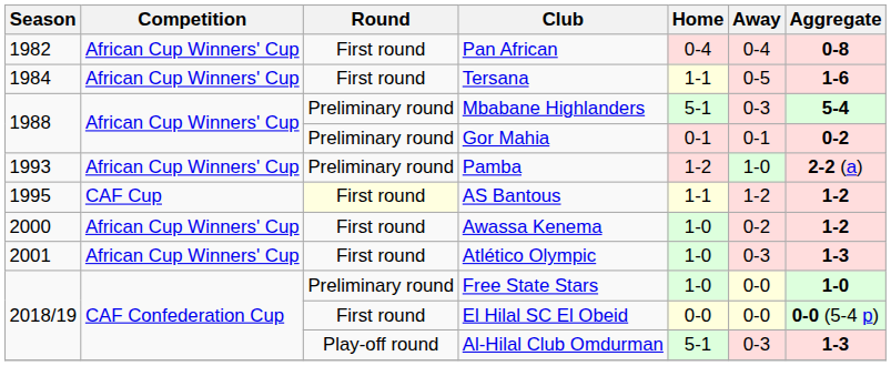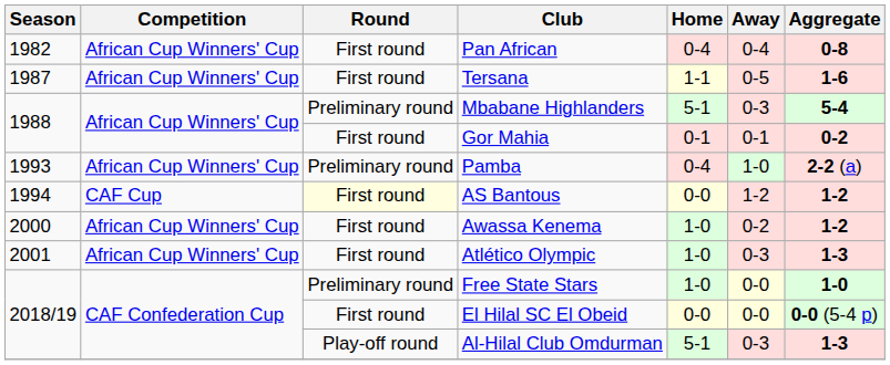 <table class="wikitable">
 <tr>
 <th>Season</th>
 <th>Competition</th>
 <th>Round</th>
 <th>Club</th>
 <th>Home</th>
 <th>Away</th>
 <th>Aggregate</th>
 </tr>
 <tr>
 <td>1982</td>
 <td><a href='#'>African Cup Winners' Cup</a></td>
 <td align=center>First round</td>
 <td> <a href='#'>Pan African</a></td>
 <td style="background:#fdd; text-align:center;">0-4</td>
 <td style="background:#fdd; text-align:center;">0-4</td>
 <td style="background:#fdd; text-align:center;"><strong>0-8</strong></td>
 </tr>
 <tr>
-<td>1984</td>
+<td>1987</td>
 <td><a href='#'>African Cup Winners' Cup</a></td>
 <td align=center>First round</td>
 <td> <a href='#'>Tersana</a></td>
 <td style="background:#ffd; text-align:center;">1-1</td>
 <td style="background:#fdd; text-align:center;">0-5</td>
 <td style="background:#fdd; text-align:center;"><strong>1-6</strong></td>
 </tr>
 <tr>
 <td rowspan=2>1988</td>
 <td rowspan=2><a href='#'>African Cup Winners' Cup</a></td>
 <td align=center>Preliminary round</td>
 <td> <a href='#'>Mbabane Highlanders</a></td>
 <td style="background:#dfd; text-align:center;">5-1</td>
 <td style="background:#fdd; text-align:center;">0-3</td>
 <td style="background:#dfd; text-align:center;"><strong>5-4</strong></td>
 </tr>
 <tr>
-<td align=center>Preliminary round</td>
+<td align=center>First round</td>
 <td> <a href='#'>Gor Mahia</a></td>
 <td style="background:#fdd; text-align:center;">0-1</td>
 <td style="background:#fdd; text-align:center;">0-1</td>
 <td style="background:#fdd; text-align:center;"><strong>0-2</strong></td>
 </tr>
 <tr>
 <td>1993</td>
 <td><a href='#'>African Cup Winners' Cup</a></td>
 <td align=center>Preliminary round</td>
 <td> <a href='#'>Pamba</a></td>
-<td style="background:#fdd; text-align:center;">1-2</td>
+<td style="background:#fdd; text-align:center;">0-4</td>
 <td style="background:#dfd; text-align:center;">1-0</td>
 <td style="background:#fdd; text-align:center;"><strong>2-2</strong> (<a href='#'>a</a>)</td>
 </tr>
 <tr>
-<td>1995</td>
+<td>1994</td>
 <td><a href='#'>CAF Cup</a></td>
 <td align=center style="background: lightyellow;">First round</td>
 <td> <a href='#'>AS Bantous</a></td>
-<td style="background:#ffd; text-align:center;">1-1</td>
+<td style="background:#ffd; text-align:center;">0-0</td>
 <td style="background:#fdd; text-align:center;">1-2</td>
 <td style="background:#fdd; text-align:center;"><strong>1-2</strong></td>
 </tr>
 <tr>
 <td>2000</td>
 <td><a href='#'>African Cup Winners' Cup</a></td>
 <td align=center>First round</td>
 <td> <a href='#'>Awassa Kenema</a></td>
 <td style="background:#dfd; text-align:center;">1-0</td>
 <td style="background:#fdd; text-align:center;">0-2</td>
 <td style="background:#fdd; text-align:center;"><strong>1-2</strong></td>
 </tr>
 <tr>
 <td>2001</td>
 <td><a href='#'>African Cup Winners' Cup</a></td>
 <td align=center>First round</td>
 <td> <a href='#'>Atlético Olympic</a></td>
 <td style="background:#dfd; text-align:center;">1-0</td>
 <td style="background:#fdd; text-align:center;">0-3</td>
 <td style="background:#fdd; text-align:center;"><strong>1-3</strong></td>
 </tr>
 <tr>
 <td rowspan=3>2018/19</td>
 <td rowspan=3><a href='#'>CAF Confederation Cup</a></td>
 <td align=center>Preliminary round</td>
 <td> <a href='#'>Free State Stars</a></td>
 <td style="background:#dfd; text-align:center;">1-0</td>
 <td style="background:#ffd; text-align:center;">0-0</td>
 <td style="background:#dfd; text-align:center;"><strong>1-0</strong></td>
 </tr>
 <tr>
 <td align=center>First round</td>
 <td> <a href='#'>El Hilal SC El Obeid</a></td>
 <td style="background:#ffd; text-align:center;">0-0</td>
 <td style="background:#ffd; text-align:center;">0-0</td>
 <td style="background:#dfd; text-align:center;"><strong>0-0</strong> (5-4 <a href='#'>p</a>)</td>
 </tr>
 <tr>
 <td align=center>Play-off round</td>
 <td> <a href='#'>Al-Hilal Club Omdurman</a></td>
 <td style="background:#dfd; text-align:center;">5-1</td>
 <td style="background:#fdd; text-align:center;">0-3</td>
 <td style="background:#fdd; text-align:center;"><strong>1-3</strong></td>
 </tr>
 <tr>
 </tr>
 </table>
